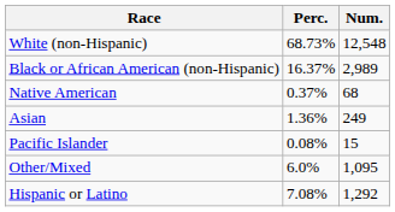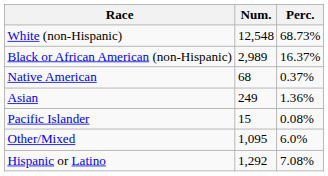 <table class="wikitable">
 <tr>
 <th>Race</th>
+<th>Num.</th>
 <th>Perc.</th>
-<th>Num.</th>
 </tr>
 <tr>
 <td><a href='#'>White</a> (non-Hispanic)</td>
+<td>12,548</td>
 <td>68.73%</td>
-<td>12,548</td>
 </tr>
 <tr>
 <td><a href='#'>Black or African American</a> (non-Hispanic)</td>
+<td>2,989</td>
 <td>16.37%</td>
-<td>2,989</td>
 </tr>
 <tr>
 <td><a href='#'>Native American</a></td>
+<td>68</td>
 <td>0.37%</td>
-<td>68</td>
 </tr>
 <tr>
 <td><a href='#'>Asian</a></td>
+<td>249</td>
 <td>1.36%</td>
-<td>249</td>
 </tr>
 <tr>
 <td><a href='#'>Pacific Islander</a></td>
+<td>15</td>
 <td>0.08%</td>
-<td>15</td>
 </tr>
 <tr>
 <td><a href='#'>Other/Mixed</a></td>
+<td>1,095</td>
 <td>6.0%</td>
-<td>1,095</td>
 </tr>
 <tr>
 <td><a href='#'>Hispanic</a> or <a href='#'>Latino</a></td>
+<td>1,292</td>
 <td>7.08%</td>
-<td>1,292</td>
 </tr>
 </table>
